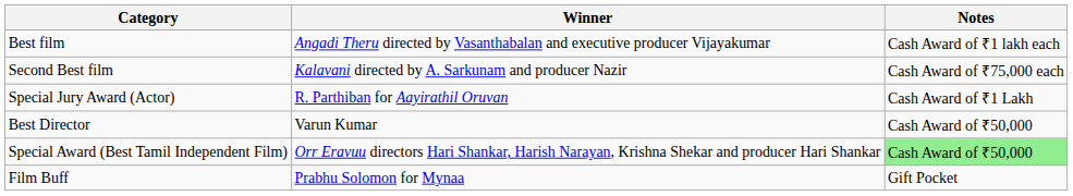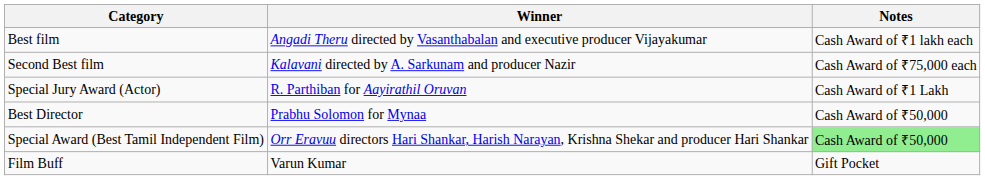 <table class="wikitable sortable" style="font-size: 95%;">
 <tr>
 <th>Category</th>
 <th>Winner </th>
 <th>Notes</th>
 </tr>
 <tr>
 <td>Best film</td>
 <td><em><a href='#'>Angadi Theru</a></em> directed by <a href='#'>Vasanthabalan</a> and executive producer Vijayakumar</td>
 <td>Cash Award of ₹1 lakh each</td>
 </tr>
 <tr>
 <td>Second Best film</td>
 <td><em><a href='#'>Kalavani</a></em> directed by <a href='#'>A. Sarkunam</a> and producer Nazir</td>
 <td>Cash Award of ₹75,000 each</td>
 </tr>
 <tr>
 <td>Special Jury Award (Actor)</td>
 <td><a href='#'>R. Parthiban</a> for <em><a href='#'>Aayirathil Oruvan</a></em></td>
 <td>Cash Award of ₹1 Lakh</td>
 </tr>
 <tr>
 <td>Best Director</td>
-<td>Varun Kumar</td>
+<td><a href='#'>Prabhu Solomon</a> for <a href='#'>Mynaa</a></td>
 <td>Cash Award of ₹50,000</td>
 </tr>
 <tr>
 <td>Special Award (Best Tamil Independent Film)</td>
 <td><em><a href='#'>Orr Eravuu</a></em> directors <a href='#'>Hari Shankar, Harish Narayan</a>, Krishna Shekar and producer Hari Shankar</td>
 <td style="background: lightgreen;">Cash Award of ₹50,000</td>
 </tr>
 <tr>
 <td>Film Buff</td>
-<td><a href='#'>Prabhu Solomon</a> for <a href='#'>Mynaa</a></td>
+<td>Varun Kumar</td>
 <td>Gift Pocket</td>
 </tr>
 </table>
